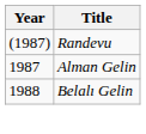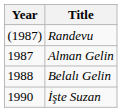 <table class="wikitable">
 <tr>
 <th>Year</th>
 <th>Title</th>
 </tr>
 <tr>
 <td>(1987)</td>
 <td><em>Randevu</em></td>
 </tr>
 <tr>
 <td>1987</td>
 <td><em>Alman Gelin</em></td>
 </tr>
 <tr>
 <td>1988</td>
 <td><em>Belalı Gelin</em></td>
 </tr>
+<tr>
+<td>1990</td>
+<td><em>İşte Suzan</em></td>
+</tr>
 </table>
